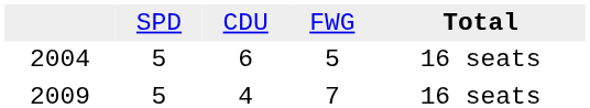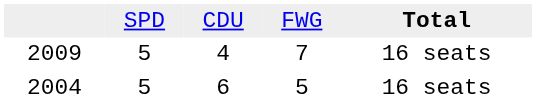 <table border="0" cellpadding="2" cellspacing="0" width="300">
 <tr bgcolor="#eeeeee" align="center">
 <td></td>
 <td><a href='#'>SPD</a></td>
 <td><a href='#'>CDU</a></td>
 <td><a href='#'>FWG</a></td>
 <td><strong>Total</strong></td>
 </tr>
 <tr align="center">
+<td>2009</td>
+<td>5</td>
+<td>4</td>
+<td>7</td>
+<td>16 seats</td>
+</tr>
+<tr align="center">
 <td>2004</td>
 <td>5</td>
 <td>6</td>
 <td>5</td>
 <td>16 seats</td>
 </tr>
-<tr align="center">
-<td>2009</td>
-<td>5</td>
-<td>4</td>
-<td>7</td>
-<td>16 seats</td>
-</tr>
 </table>
